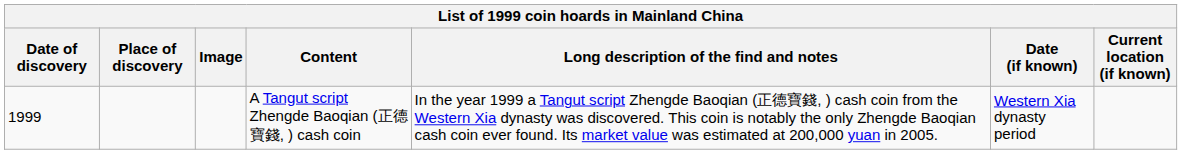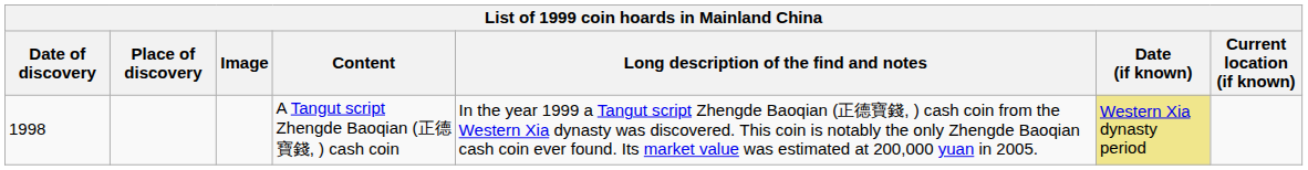 <table class="wikitable" style="font-size: 100%">
 <tr>
 <th colspan=7>List of 1999 coin hoards in Mainland China</th>
 </tr>
 <tr>
 <th>Date of discovery</th>
 <th>Place of discovery</th>
 <th>Image</th>
 <th>Content</th>
 <th>Long description of the find and notes</th>
 <th>Date<br>(if known)</th>
 <th>Current location<br>(if known)</th>
 </tr>
 <tr>
-<td>1999</td>
+<td>1998</td>
 <td></td>
 <td></td>
 <td>A <a href='#'>Tangut script</a> Zhengde Baoqian (正德寶錢, ) cash coin</td>
 <td>In the year 1999 a <a href='#'>Tangut script</a> Zhengde Baoqian (正德寶錢, ) cash coin from the <a href='#'>Western Xia</a> dynasty was discovered. This coin is notably the only Zhengde Baoqian cash coin ever found. Its <a href='#'>market value</a> was estimated at 200,000 <a href='#'>yuan</a> in 2005.</td>
-<td><a href='#'>Western Xia</a> dynasty period</td>
+<td style="background: khaki;"><a href='#'>Western Xia</a> dynasty period</td>
 <td></td>
 </tr>
 </table>
